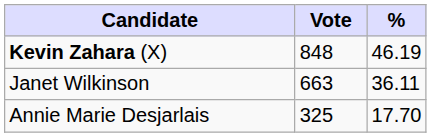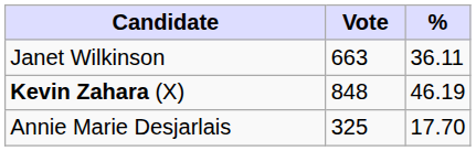 <table class="wikitable">
 <tr>
 <th style="background:#ddf; width:225px;">Candidate</th>
 <th style="background:#ddf; width:50px;">Vote</th>
 <th style="background:#ddf; width:30px;">%</th>
 </tr>
 <tr>
+<td>Janet Wilkinson</td>
+<td>663</td>
+<td>36.11</td>
+</tr>
+<tr>
 <td><strong>Kevin Zahara</strong> (X)</td>
 <td>848</td>
 <td>46.19</td>
-</tr>
-<tr>
-<td>Janet Wilkinson</td>
-<td>663</td>
-<td>36.11</td>
 </tr>
 <tr>
 <td>Annie Marie Desjarlais</td>
 <td>325</td>
 <td>17.70</td>
 </tr>
 </table>
